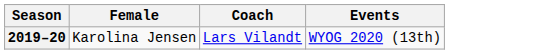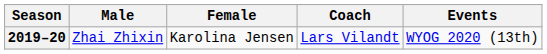 <table class="wikitable">
 <tr>
 <th scope="col">Season</th>
+<th scope="col">Male</th>
 <th scope="col">Female</th>
 <th scope="col">Coach</th>
 <th scope="col">Events</th>
 </tr>
 <tr>
 <th scope="row">2019–20</th>
+<td><a href='#'>Zhai Zhixin</a></td>
 <td>Karolina Jensen</td>
 <td><a href='#'>Lars Vilandt</a></td>
 <td><a href='#'>WYOG 2020</a> (13th)</td>
 </tr>
 </table>
